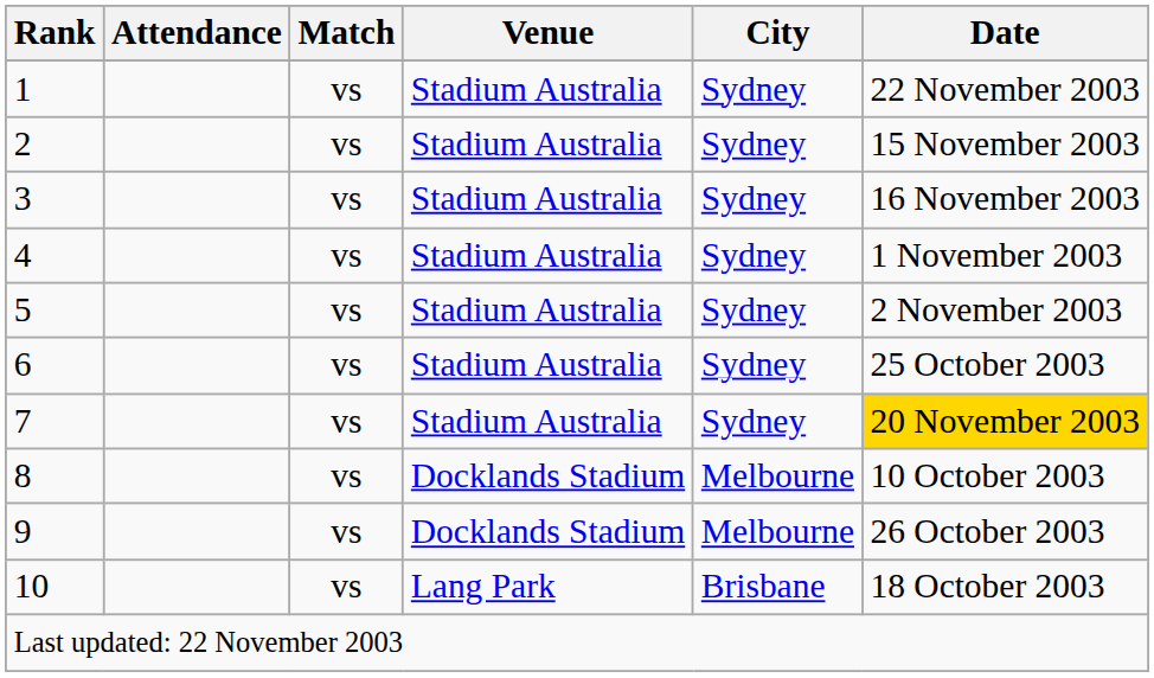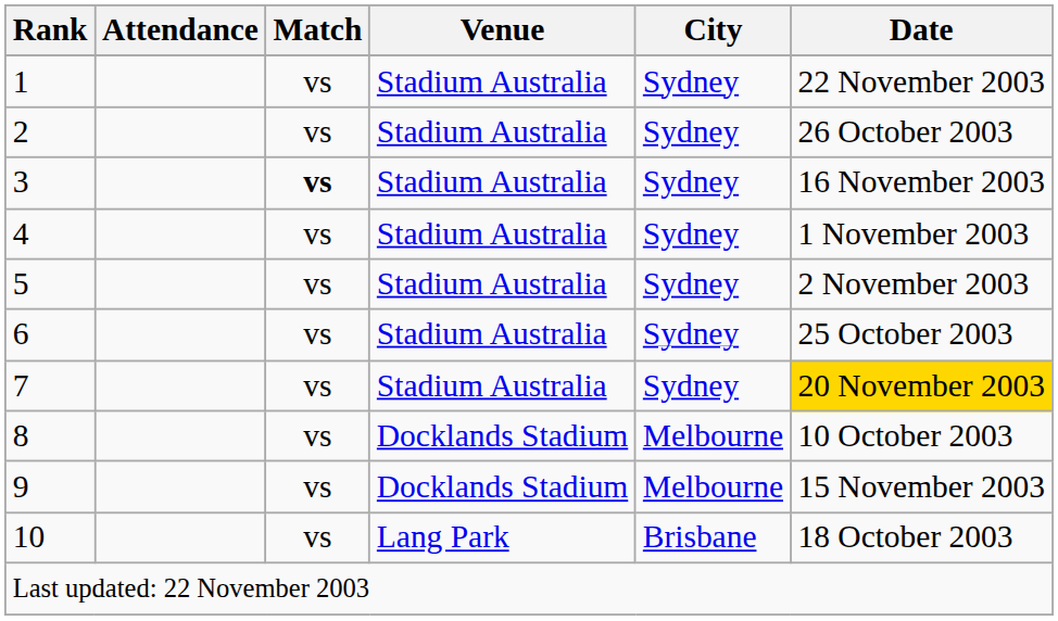 <table class="wikitable sortable">
 <tr>
 <th>Rank</th>
 <th>Attendance</th>
 <th>Match</th>
 <th>Venue</th>
 <th>City</th>
 <th>Date</th>
 </tr>
 <tr>
 </tr>
 <tr>
 <td>1</td>
 <td align="left"><strong></strong></td>
 <td align="center"> vs </td>
 <td><a href='#'>Stadium Australia</a></td>
 <td><a href='#'>Sydney</a></td>
 <td>22 November 2003</td>
 </tr>
 <tr>
 <td>2</td>
 <td align="left"><strong></strong></td>
 <td align="center"> vs </td>
 <td><a href='#'>Stadium Australia</a></td>
 <td><a href='#'>Sydney</a></td>
-<td>15 November 2003</td>
+<td>26 October 2003</td>
 </tr>
 <tr>
 <td>3</td>
 <td align="left"><strong></strong></td>
-<td align="center"> vs </td>
+<td align="center"><strong> vs </strong></td>
 <td><a href='#'>Stadium Australia</a></td>
 <td><a href='#'>Sydney</a></td>
 <td>16 November 2003</td>
 </tr>
 <tr>
 <td>4</td>
 <td align="left"><strong></strong></td>
 <td align="center"> vs </td>
 <td><a href='#'>Stadium Australia</a></td>
 <td><a href='#'>Sydney</a></td>
 <td>1 November 2003</td>
 </tr>
 <tr>
 <td>5</td>
 <td align="left"><strong></strong></td>
 <td align="center"> vs </td>
 <td><a href='#'>Stadium Australia</a></td>
 <td><a href='#'>Sydney</a></td>
 <td>2 November 2003</td>
 </tr>
 <tr>
 <td>6</td>
 <td align="left"><strong></strong></td>
 <td align="center"> vs </td>
 <td><a href='#'>Stadium Australia</a></td>
 <td><a href='#'>Sydney</a></td>
 <td>25 October 2003</td>
 </tr>
 <tr>
 <td>7</td>
 <td align="left"><strong></strong></td>
 <td align="center"> vs </td>
 <td><a href='#'>Stadium Australia</a></td>
 <td><a href='#'>Sydney</a></td>
 <td style="background: gold;">20 November 2003</td>
 </tr>
 <tr>
 <td>8</td>
 <td align="left"><strong></strong></td>
 <td align="center"> vs </td>
 <td><a href='#'>Docklands Stadium</a></td>
 <td><a href='#'>Melbourne</a></td>
 <td>10 October 2003</td>
 </tr>
 <tr>
 <td>9</td>
 <td align="left"><strong></strong></td>
 <td align="center"> vs </td>
 <td><a href='#'>Docklands Stadium</a></td>
 <td><a href='#'>Melbourne</a></td>
-<td>26 October 2003</td>
+<td>15 November 2003</td>
 </tr>
 <tr>
 <td>10</td>
 <td align="left"><strong></strong></td>
 <td align="center"> vs </td>
 <td><a href='#'>Lang Park</a></td>
 <td><a href='#'>Brisbane</a></td>
 <td>18 October 2003</td>
 </tr>
 <tr class="sortbottom">
 <td colspan="6"><small>Last updated: 22 November 2003</small></td>
 </tr>
 </table>
